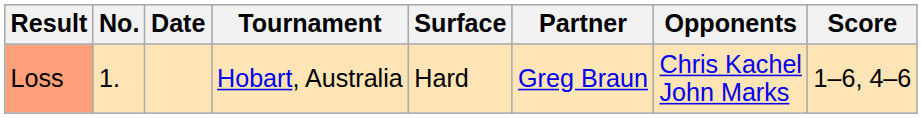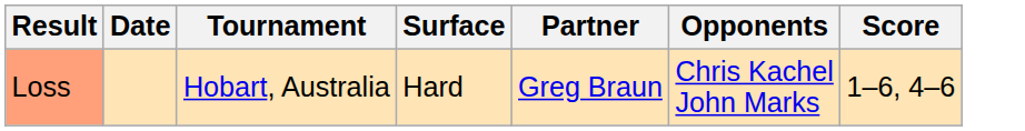 <table class="sortable wikitable">
 <tr>
 <th>Result</th>
-<th>No.</th>
 <th>Date</th>
 <th>Tournament</th>
 <th>Surface</th>
 <th>Partner</th>
 <th>Opponents</th>
 <th class="unsortable">Score</th>
 </tr>
 <tr style="background:moccasin;">
 <td bgcolor=FFA07A>Loss</td>
-<td>1.</td>
 <td></td>
 <td><a href='#'>Hobart</a>, Australia</td>
 <td>Hard</td>
 <td> <a href='#'>Greg Braun</a></td>
 <td> <a href='#'>Chris Kachel</a><br> <a href='#'>John Marks</a></td>
 <td>1–6, 4–6</td>
 </tr>
 </table>
